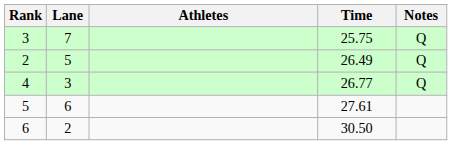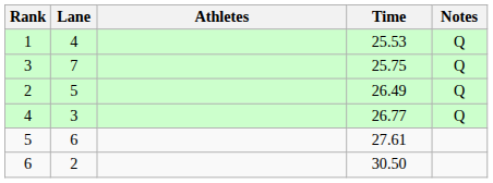 <table class="wikitable sortable" style="text-align:center;">
 <tr>
 <th width=40>Rank</th>
 <th width=40>Lane</th>
 <th width=250>Athletes</th>
 <th width=80>Time</th>
 <th width=50>Notes</th>
+</tr>
+<tr bgcolor=ccffcc>
+<td>1</td>
+<td>4</td>
+<td align=left></td>
+<td>25.53</td>
+<td>Q</td>
 </tr>
 <tr bgcolor=ccffcc>
 <td>3</td>
 <td>7</td>
 <td align=left></td>
 <td>25.75</td>
 <td>Q</td>
 </tr>
 <tr bgcolor=ccffcc>
 <td>2</td>
 <td>5</td>
 <td align=left></td>
 <td>26.49</td>
 <td>Q</td>
 </tr>
 <tr bgcolor=ccffcc>
 <td>4</td>
 <td>3</td>
 <td align=left></td>
 <td>26.77</td>
 <td>Q</td>
 </tr>
 <tr>
 <td>5</td>
 <td>6</td>
 <td align=left></td>
 <td>27.61</td>
 <td></td>
 </tr>
 <tr>
 <td>6</td>
 <td>2</td>
 <td align=left></td>
 <td>30.50</td>
 <td></td>
 </tr>
 </table>
